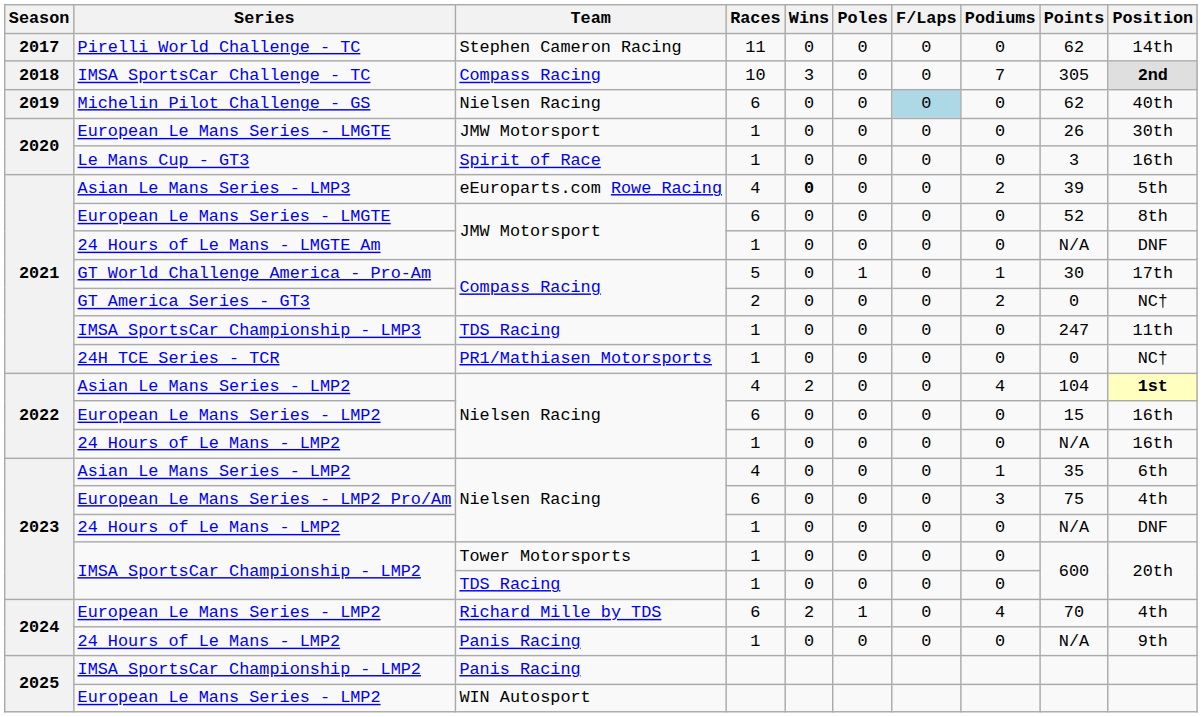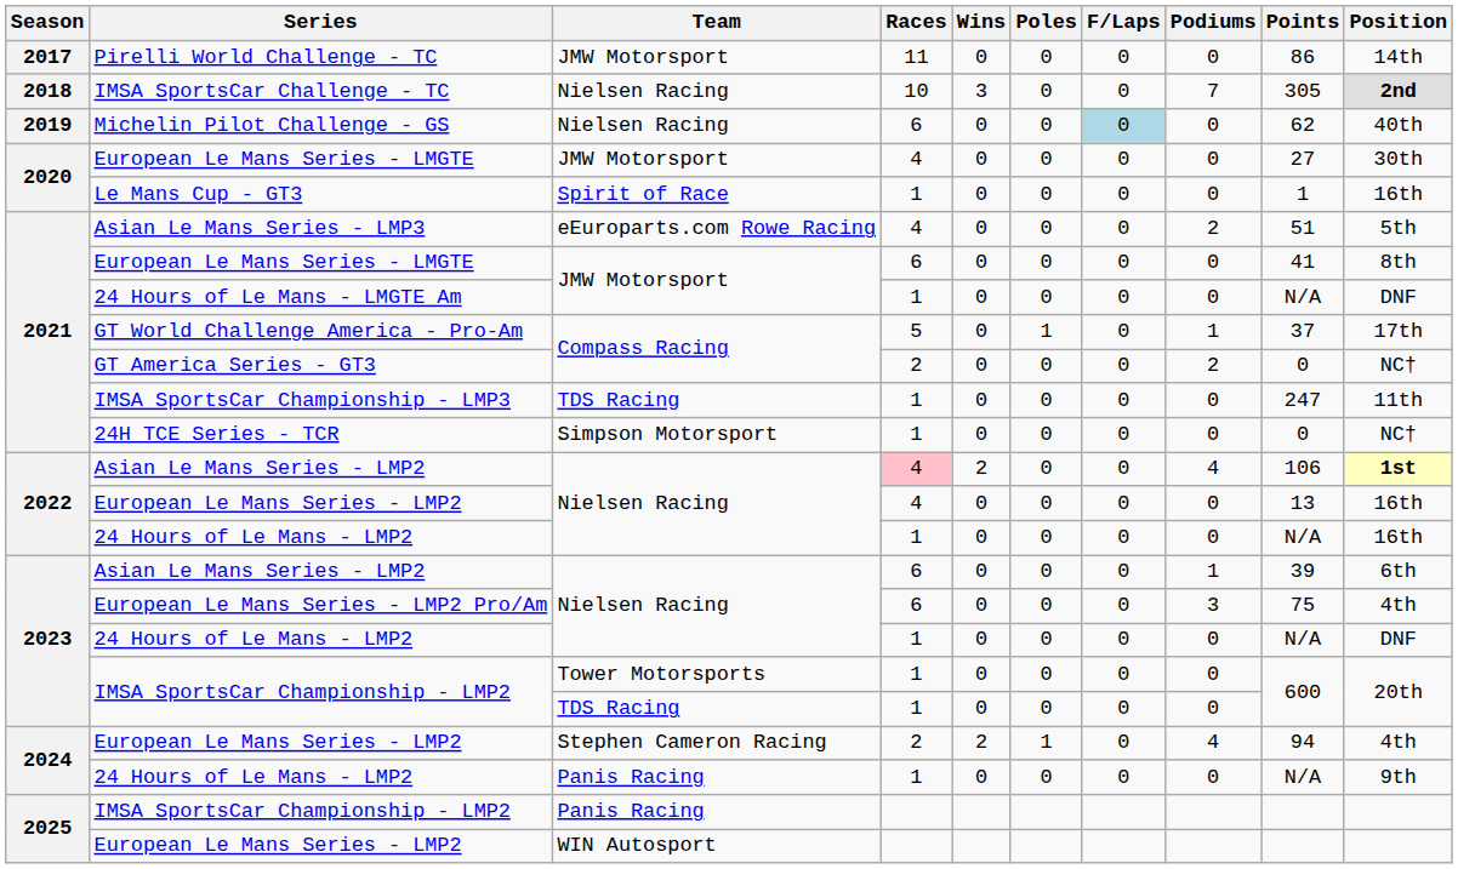 <table class="wikitable" style="font-size: 90%; text-align:center">
 <tr>
 <th>Season</th>
 <th>Series</th>
 <th>Team</th>
 <th>Races</th>
 <th>Wins</th>
 <th>Poles</th>
 <th>F/Laps</th>
 <th>Podiums</th>
 <th>Points</th>
 <th>Position</th>
 </tr>
 <tr>
 <th>2017</th>
 <td align="left"><a href='#'>Pirelli World Challenge - TC</a></td>
-<td align="left">Stephen Cameron Racing</td>
+<td align="left">JMW Motorsport</td>
 <td>11</td>
 <td>0</td>
 <td>0</td>
 <td>0</td>
 <td>0</td>
-<td>62</td>
+<td>86</td>
 <td>14th</td>
 </tr>
 <tr>
 <th>2018</th>
 <td align="left"><a href='#'>IMSA SportsCar Challenge - TC</a></td>
-<td align="left"><a href='#'>Compass Racing</a></td>
+<td align="left">Nielsen Racing</td>
 <td>10</td>
 <td>3</td>
 <td>0</td>
 <td>0</td>
 <td>7</td>
 <td>305</td>
 <td style="background:#DFDFDF;"><strong>2nd</strong></td>
 </tr>
 <tr>
 <th>2019</th>
 <td align="left"><a href='#'>Michelin Pilot Challenge - GS</a></td>
 <td align="left">Nielsen Racing</td>
 <td>6</td>
 <td>0</td>
 <td>0</td>
 <td style="background: lightblue;">0</td>
 <td>0</td>
 <td>62</td>
 <td>40th</td>
 </tr>
 <tr>
 <th rowspan="2">2020</th>
 <td align="left"><a href='#'>European Le Mans Series - LMGTE</a></td>
 <td align="left">JMW Motorsport</td>
-<td>1</td>
+<td>4</td>
 <td>0</td>
 <td>0</td>
 <td>0</td>
 <td>0</td>
-<td>26</td>
+<td>27</td>
 <td>30th</td>
 </tr>
 <tr>
 <td align="left"><a href='#'>Le Mans Cup - GT3</a></td>
 <td align="left"><a href='#'>Spirit of Race</a></td>
 <td>1</td>
 <td>0</td>
 <td>0</td>
 <td>0</td>
 <td>0</td>
-<td>3</td>
+<td>1</td>
 <td>16th</td>
 </tr>
 <tr>
 <th rowspan="7">2021</th>
 <td align="left"><a href='#'>Asian Le Mans Series - LMP3</a></td>
 <td align="left">eEuroparts.com <a href='#'>Rowe Racing</a></td>
 <td>4</td>
-<td><strong>0</strong></td>
+<td>0</td>
 <td>0</td>
 <td>0</td>
 <td>2</td>
-<td>39</td>
+<td>51</td>
 <td>5th</td>
 </tr>
 <tr>
 <td align="left"><a href='#'>European Le Mans Series - LMGTE</a></td>
 <td rowspan="2"  align="left">JMW Motorsport</td>
 <td>6</td>
 <td>0</td>
 <td>0</td>
 <td>0</td>
 <td>0</td>
-<td>52</td>
+<td>41</td>
 <td>8th</td>
 </tr>
 <tr>
 <td align="left"><a href='#'>24 Hours of Le Mans - LMGTE Am</a></td>
 <td>1</td>
 <td>0</td>
 <td>0</td>
 <td>0</td>
 <td>0</td>
 <td>N/A</td>
 <td>DNF</td>
 </tr>
 <tr>
 <td align="left"><a href='#'>GT World Challenge America - Pro-Am</a></td>
 <td rowspan="2"  align="left"><a href='#'>Compass Racing</a></td>
 <td>5</td>
 <td>0</td>
 <td>1</td>
 <td>0</td>
 <td>1</td>
-<td>30</td>
+<td>37</td>
 <td>17th</td>
 </tr>
 <tr>
 <td align="left"><a href='#'>GT America Series - GT3</a></td>
 <td>2</td>
 <td>0</td>
 <td>0</td>
 <td>0</td>
 <td>2</td>
 <td>0</td>
 <td>NC†</td>
 </tr>
 <tr>
 <td align="left"><a href='#'>IMSA SportsCar Championship - LMP3</a></td>
 <td align=left><a href='#'>TDS Racing</a></td>
 <td>1</td>
 <td>0</td>
 <td>0</td>
 <td>0</td>
 <td>0</td>
 <td>247</td>
 <td>11th</td>
 </tr>
 <tr>
 <td align="left"><a href='#'>24H TCE Series - TCR</a></td>
-<td align=left><a href='#'>PR1/Mathiasen Motorsports</a></td>
+<td align="left">Simpson Motorsport</td>
 <td>1</td>
 <td>0</td>
 <td>0</td>
 <td>0</td>
 <td>0</td>
 <td>0</td>
 <td>NC†</td>
 </tr>
 <tr>
 <th rowspan="3">2022</th>
 <td align="left"><a href='#'>Asian Le Mans Series - LMP2</a></td>
 <td rowspan="3"  align="left">Nielsen Racing</td>
-<td>4</td>
+<td style="background: pink;">4</td>
 <td>2</td>
 <td>0</td>
 <td>0</td>
 <td>4</td>
-<td>104</td>
+<td>106</td>
 <td style="background:#FFFFBF;"><strong>1st</strong></td>
 </tr>
 <tr>
 <td align="left"><a href='#'>European Le Mans Series - LMP2</a></td>
-<td>6</td>
+<td>4</td>
 <td>0</td>
 <td>0</td>
 <td>0</td>
 <td>0</td>
-<td>15</td>
+<td>13</td>
 <td>16th</td>
 </tr>
 <tr>
 <td align="left"><a href='#'>24 Hours of Le Mans - LMP2</a></td>
 <td>1</td>
 <td>0</td>
 <td>0</td>
 <td>0</td>
 <td>0</td>
 <td>N/A</td>
 <td>16th</td>
 </tr>
 <tr>
 <th rowspan="5">2023</th>
 <td align="left"><a href='#'>Asian Le Mans Series - LMP2</a></td>
 <td rowspan="3" align="left">Nielsen Racing</td>
-<td>4</td>
+<td>6</td>
 <td>0</td>
 <td>0</td>
 <td>0</td>
 <td>1</td>
-<td>35</td>
+<td>39</td>
 <td>6th</td>
 </tr>
 <tr>
 <td align="left"><a href='#'>European Le Mans Series - LMP2 Pro/Am</a></td>
 <td>6</td>
 <td>0</td>
 <td>0</td>
 <td>0</td>
 <td>3</td>
 <td>75</td>
 <td>4th</td>
 </tr>
 <tr>
 <td align=left><a href='#'>24 Hours of Le Mans - LMP2</a></td>
 <td>1</td>
 <td>0</td>
 <td>0</td>
 <td>0</td>
 <td>0</td>
 <td>N/A</td>
 <td>DNF</td>
 </tr>
 <tr>
 <td rowspan="2" align="left"><a href='#'>IMSA SportsCar Championship - LMP2</a></td>
 <td align=left>Tower Motorsports</td>
 <td>1</td>
 <td>0</td>
 <td>0</td>
 <td>0</td>
 <td>0</td>
 <td rowspan="2">600</td>
 <td rowspan="2">20th</td>
 </tr>
 <tr>
 <td align=left><a href='#'>TDS Racing</a></td>
 <td>1</td>
 <td>0</td>
 <td>0</td>
 <td>0</td>
 <td>0</td>
 </tr>
 <tr>
 <th rowspan="2">2024</th>
 <td align=left><a href='#'>European Le Mans Series - LMP2</a></td>
-<td align=left><a href='#'>Richard Mille by TDS</a></td>
-<td>6</td>
+<td align="left">Stephen Cameron Racing</td>
+<td>2</td>
 <td>2</td>
 <td>1</td>
 <td>0</td>
 <td>4</td>
-<td>70</td>
+<td>94</td>
 <td>4th</td>
 </tr>
 <tr>
 <td align=left><a href='#'>24 Hours of Le Mans - LMP2</a></td>
 <td align=left><a href='#'>Panis Racing</a></td>
 <td>1</td>
 <td>0</td>
 <td>0</td>
 <td>0</td>
 <td>0</td>
 <td>N/A</td>
 <td>9th</td>
 </tr>
 <tr>
 <th rowspan="2">2025</th>
 <td align=left><a href='#'>IMSA SportsCar Championship - LMP2</a></td>
 <td align=left><a href='#'>Panis Racing</a></td>
 <td></td>
 <td></td>
 <td></td>
 <td></td>
 <td></td>
 <td></td>
 <td></td>
 </tr>
 <tr>
 <td align=left><a href='#'>European Le Mans Series - LMP2</a></td>
 <td align="left">WIN Autosport</td>
 <td></td>
 <td></td>
 <td></td>
 <td></td>
 <td></td>
 <td></td>
 <td></td>
 </tr>
 </table>
